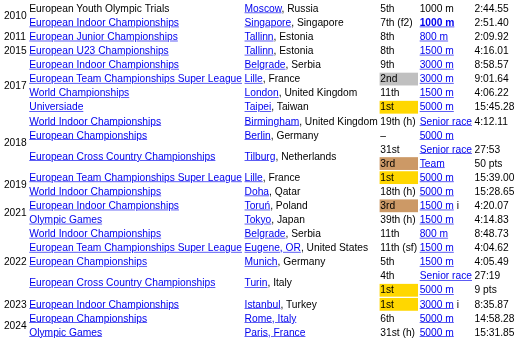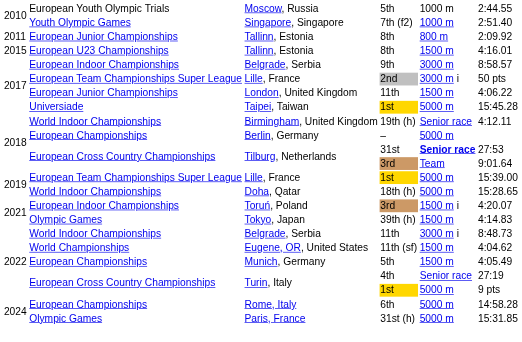 <table>
 <tr>
 <td rowspan=2>2010</td>
 <td>European Youth Olympic Trials</td>
 <td><a href='#'>Moscow</a>, Russia</td>
 <td>5th</td>
 <td>1000 m</td>
 <td>2:44.55</td>
 </tr>
 <tr>
-<td><a href='#'>European Indoor Championships</a></td>
+<td><a href='#'>Youth Olympic Games</a></td>
 <td><a href='#'>Singapore</a>, Singapore</td>
 <td>7th (f2)</td>
-<td><strong><a href='#'>1000 m</a></strong></td>
+<td><a href='#'>1000 m</a></td>
 <td>2:51.40</td>
 </tr>
 <tr>
 <td>2011</td>
 <td><a href='#'>European Junior Championships</a></td>
 <td><a href='#'>Tallinn</a>, Estonia</td>
 <td>8th</td>
 <td><a href='#'>800 m</a></td>
 <td>2:09.92</td>
 </tr>
 <tr>
 <td>2015</td>
 <td><a href='#'>European U23 Championships</a></td>
 <td><a href='#'>Tallinn</a>, Estonia</td>
 <td>8th</td>
 <td><a href='#'>1500 m</a></td>
 <td>4:16.01</td>
 </tr>
 <tr>
 <td rowspan=4>2017</td>
 <td><a href='#'>European Indoor Championships</a></td>
 <td><a href='#'>Belgrade</a>, Serbia</td>
 <td>9th</td>
 <td><a href='#'>3000 m</a> </td>
 <td>8:58.57</td>
 </tr>
 <tr>
 <td><a href='#'>European Team Championships Super League</a></td>
 <td><a href='#'>Lille</a>, France</td>
 <td bgcolor=silver>2nd</td>
-<td><a href='#'>3000 m</a></td>
-<td>9:01.64</td>
+<td><a href='#'>3000 m</a> i</td>
+<td>50 pts</td>
 </tr>
 <tr>
-<td><a href='#'>World Championships</a></td>
+<td><a href='#'>European Junior Championships</a></td>
 <td><a href='#'>London</a>, United Kingdom</td>
 <td>11th</td>
 <td><a href='#'>1500 m</a></td>
 <td>4:06.22</td>
 </tr>
 <tr>
 <td><a href='#'>Universiade</a></td>
 <td><a href='#'>Taipei</a>, Taiwan</td>
 <td bgcolor=gold>1st</td>
 <td><a href='#'>5000 m</a></td>
 <td>15:45.28</td>
 </tr>
 <tr>
 <td rowspan=4>2018</td>
 <td><a href='#'>World Indoor Championships</a></td>
 <td><a href='#'>Birmingham</a>, United Kingdom</td>
 <td>19th (h)</td>
 <td><a href='#'>Senior race</a></td>
 <td>4:12.11</td>
 </tr>
 <tr>
 <td><a href='#'>European Championships</a></td>
 <td><a href='#'>Berlin</a>, Germany</td>
 <td>–</td>
 <td><a href='#'>5000 m</a></td>
 <td></td>
 </tr>
 <tr>
 <td rowspan=2><a href='#'>European Cross Country Championships</a></td>
 <td rowspan=2><a href='#'>Tilburg</a>, Netherlands</td>
 <td>31st</td>
-<td><a href='#'>Senior race</a></td>
+<td><strong><a href='#'>Senior race</a></strong></td>
 <td>27:53</td>
 </tr>
 <tr>
 <td bgcolor=cc9966>3rd</td>
 <td><a href='#'>Team</a></td>
-<td>50 pts</td>
+<td>9:01.64</td>
 </tr>
 <tr>
 <td rowspan=2>2019</td>
 <td><a href='#'>European Team Championships Super League</a></td>
 <td><a href='#'>Lille</a>, France</td>
 <td bgcolor=gold>1st</td>
 <td><a href='#'>5000 m</a></td>
 <td>15:39.00</td>
 </tr>
 <tr>
 <td><a href='#'>World Indoor Championships</a></td>
 <td><a href='#'>Doha</a>, Qatar</td>
 <td>18th (h)</td>
 <td><a href='#'>5000 m</a></td>
 <td>15:28.65</td>
 </tr>
 <tr>
 <td rowspan=2>2021</td>
 <td><a href='#'>European Indoor Championships</a></td>
 <td><a href='#'>Toruń</a>, Poland</td>
 <td bgcolor=cc9966>3rd</td>
 <td><a href='#'>1500 m</a> i</td>
 <td>4:20.07</td>
 </tr>
 <tr>
 <td><a href='#'>Olympic Games</a></td>
 <td><a href='#'>Tokyo</a>, Japan</td>
 <td>39th (h)</td>
 <td><a href='#'>1500 m</a></td>
 <td>4:14.83</td>
 </tr>
 <tr>
 <td rowspan=5>2022</td>
 <td><a href='#'>World Indoor Championships</a></td>
 <td><a href='#'>Belgrade</a>, Serbia</td>
 <td>11th</td>
-<td><a href='#'>800 m</a></td>
+<td><a href='#'>3000 m</a> i</td>
 <td>8:48.73</td>
 </tr>
 <tr>
-<td><a href='#'>European Team Championships Super League</a></td>
+<td><a href='#'>World Championships</a></td>
 <td><a href='#'>Eugene, OR</a>, United States</td>
 <td>11th (sf)</td>
 <td><a href='#'>1500 m</a></td>
 <td>4:04.62</td>
 </tr>
 <tr>
 <td><a href='#'>European Championships</a></td>
 <td><a href='#'>Munich</a>, Germany</td>
 <td>5th</td>
 <td><a href='#'>1500 m</a></td>
 <td>4:05.49</td>
 </tr>
 <tr>
 <td rowspan=2><a href='#'>European Cross Country Championships</a></td>
 <td rowspan=2><a href='#'>Turin</a>, Italy</td>
 <td>4th</td>
 <td><a href='#'>Senior race</a></td>
 <td>27:19</td>
 </tr>
 <tr>
 <td bgcolor=gold>1st</td>
 <td><a href='#'>5000 m</a></td>
 <td>9 pts</td>
 </tr>
 <tr>
-<td>2023</td>
-<td><a href='#'>European Indoor Championships</a></td>
-<td><a href='#'>Istanbul</a>, Turkey</td>
-<td bgcolor=gold>1st</td>
-<td><a href='#'>3000 m</a> i</td>
-<td>8:35.87 </td>
-</tr>
-<tr>
 <td rowspan=2>2024</td>
 <td><a href='#'>European Championships</a></td>
 <td><a href='#'>Rome, Italy</a></td>
 <td>6th</td>
 <td><a href='#'>5000 m</a></td>
 <td>14:58.28</td>
 </tr>
 <tr>
 <td><a href='#'>Olympic Games</a></td>
 <td><a href='#'>Paris, France</a></td>
 <td>31st (h)</td>
 <td><a href='#'>5000 m</a></td>
 <td>15:31.85</td>
 </tr>
 </table>
